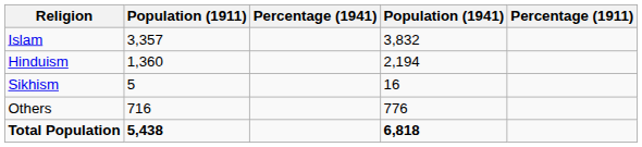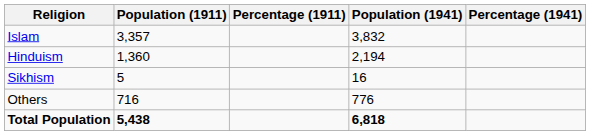 <table class="wikitable sortable">
 <tr>
 <th>Religion</th>
 <th>Population (1911)</th>
+<th>Percentage (1911)</th>
+<th>Population (1941)</th>
 <th>Percentage (1941)</th>
-<th>Population (1941)</th>
-<th>Percentage (1911)</th>
 </tr>
 <tr>
 <td><a href='#'>Islam</a> </td>
 <td>3,357</td>
 <td></td>
 <td>3,832</td>
 <td></td>
 </tr>
 <tr>
 <td><a href='#'>Hinduism</a> </td>
 <td>1,360</td>
 <td></td>
 <td>2,194</td>
 <td></td>
 </tr>
 <tr>
 <td><a href='#'>Sikhism</a> </td>
 <td>5</td>
 <td></td>
 <td>16</td>
 <td></td>
 </tr>
 <tr>
 <td>Others </td>
 <td>716</td>
 <td></td>
 <td>776</td>
 <td></td>
 </tr>
 <tr>
 <td><strong>Total Population</strong></td>
 <td><strong>5,438</strong></td>
 <td><strong></strong></td>
 <td><strong>6,818</strong></td>
 <td><strong></strong></td>
 </tr>
 </table>
